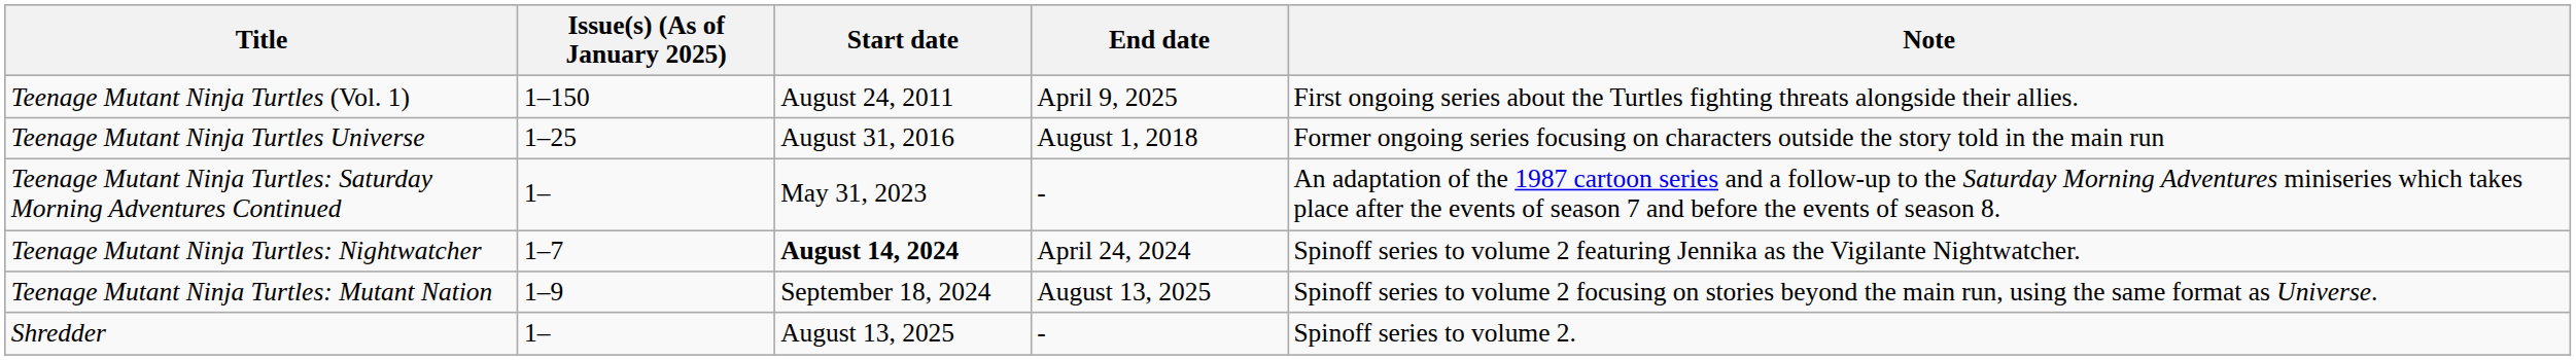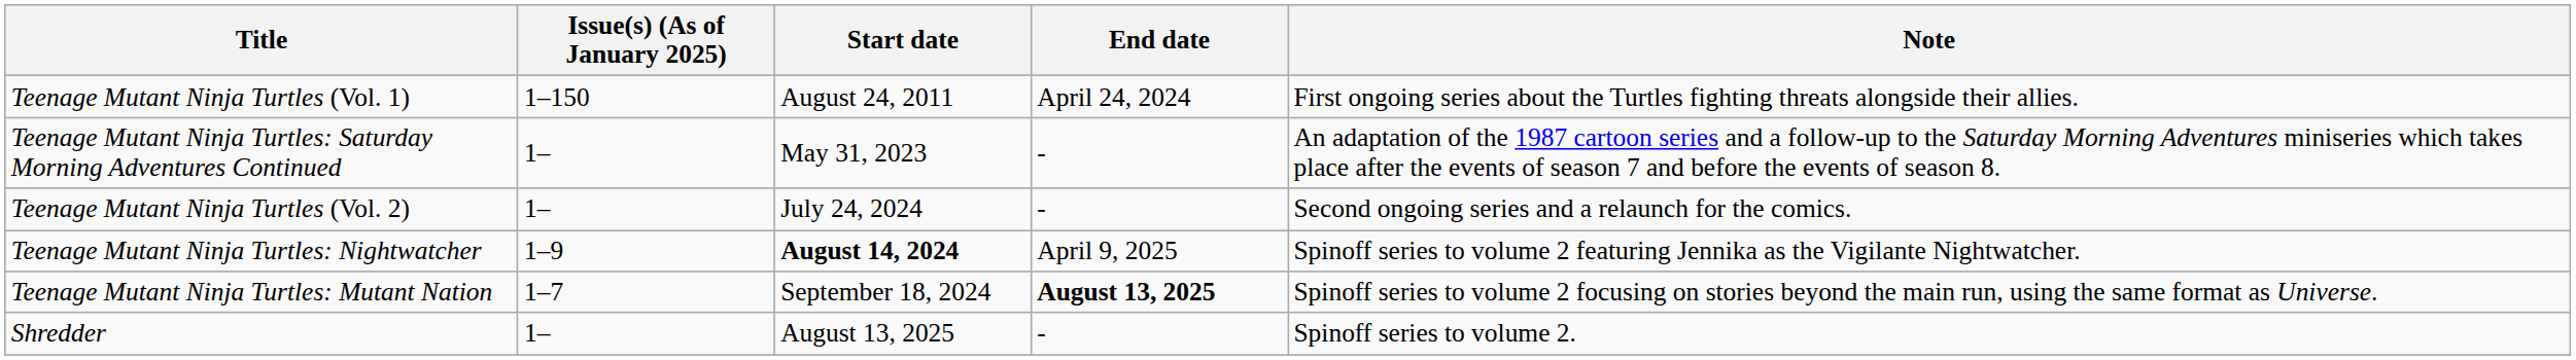 <table class="wikitable" width="99%">
 <tr>
 <th scope="col" width="10%" align="center">Title</th>
 <th scope="col" width="5%" align="center">Issue(s) (As of January 2025)</th>
 <th scope="col" width="5%" align="center">Start date</th>
 <th scope="col" width="5%" align="center">End date</th>
 <th scope="col" width="25%" align="center">Note</th>
 </tr>
 <tr>
 <td><em>Teenage Mutant Ninja Turtles</em> (Vol. 1)</td>
 <td>1–150</td>
 <td>August 24, 2011</td>
-<td>April 9, 2025</td>
+<td>April 24, 2024</td>
 <td>First ongoing series about the Turtles fighting threats alongside their allies.</td>
-</tr>
-<tr>
-<td><em>Teenage Mutant Ninja Turtles Universe</em></td>
-<td>1–25</td>
-<td>August 31, 2016</td>
-<td>August 1, 2018</td>
-<td>Former ongoing series focusing on characters outside the story told in the main run</td>
 </tr>
 <tr>
 <td><em>Teenage Mutant Ninja Turtles: Saturday Morning Adventures Continued</em></td>
 <td>1–</td>
 <td>May 31, 2023</td>
 <td>-</td>
 <td>An adaptation of the <a href='#'>1987 cartoon series</a> and a follow-up to the <em>Saturday Morning Adventures</em> miniseries which takes place after the events of season 7 and before the events of season 8.</td>
 </tr>
 <tr>
+<td><em>Teenage Mutant Ninja Turtles</em> (Vol. 2)</td>
+<td>1–</td>
+<td>July 24, 2024</td>
+<td>-</td>
+<td>Second ongoing series and a relaunch for the comics.</td>
+</tr>
+<tr>
 <td><em>Teenage Mutant Ninja Turtles: Nightwatcher</em></td>
-<td>1–7</td>
+<td>1–9</td>
 <td><strong>August 14, 2024</strong></td>
-<td>April 24, 2024</td>
+<td>April 9, 2025</td>
 <td>Spinoff series to volume 2 featuring Jennika as the Vigilante Nightwatcher.</td>
 </tr>
 <tr>
 <td><em>Teenage Mutant Ninja Turtles: Mutant Nation</em></td>
-<td>1–9</td>
+<td>1–7</td>
 <td>September 18, 2024</td>
-<td>August 13, 2025</td>
+<td><strong>August 13, 2025</strong></td>
 <td>Spinoff series to volume 2 focusing on stories beyond the main run, using the same format as <em>Universe</em>.</td>
 </tr>
 <tr>
 <td><em>Shredder</em></td>
 <td>1–</td>
 <td>August 13, 2025</td>
 <td>-</td>
 <td>Spinoff series to volume 2.</td>
 </tr>
 </table>
